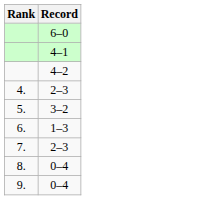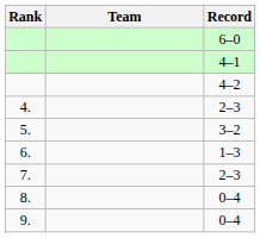 <table class=wikitable style="text-align:center;">
 <tr>
 <th>Rank</th>
+<th width=170>Team</th>
 <th>Record</th>
 </tr>
 <tr bgcolor="#ccffcc">
 <td></td>
+<td align=left></td>
 <td>6–0</td>
 </tr>
 <tr bgcolor="#ccffcc">
 <td></td>
+<td align=left></td>
 <td>4–1</td>
 </tr>
 <tr>
 <td></td>
+<td align=left></td>
 <td>4–2</td>
 </tr>
 <tr>
 <td>4.</td>
+<td align=left></td>
 <td>2–3</td>
 </tr>
 <tr>
 <td>5.</td>
+<td align=left></td>
 <td>3–2</td>
 </tr>
 <tr>
 <td>6.</td>
+<td align=left></td>
 <td>1–3</td>
 </tr>
 <tr>
 <td>7.</td>
+<td align=left></td>
 <td>2–3</td>
 </tr>
 <tr>
 <td>8.</td>
+<td align=left></td>
 <td>0–4</td>
 </tr>
 <tr>
 <td>9.</td>
+<td align=left></td>
 <td>0–4</td>
 </tr>
 </table>
